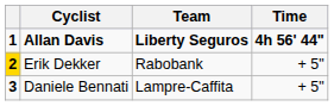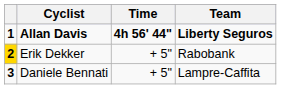 <table class="wikitable">
 <tr style="background:#ccccff;">
 <th></th>
 <th>Cyclist</th>
+<th>Time</th>
 <th>Team</th>
-<th>Time</th>
 </tr>
 <tr>
 <td><strong>1</strong></td>
 <td><strong>Allan Davis</strong></td>
+<td align="right"><strong>4h 56' 44"</strong></td>
 <td><strong>Liberty Seguros</strong></td>
-<td align="right"><strong>4h 56' 44"</strong></td>
 </tr>
 <tr>
 <td style="background: gold;"><strong>2</strong></td>
 <td>Erik Dekker</td>
+<td align="right">+ 5"</td>
 <td>Rabobank</td>
-<td align="right">+ 5"</td>
 </tr>
 <tr>
 <td><strong>3</strong></td>
 <td>Daniele Bennati</td>
+<td align="right">+ 5"</td>
 <td>Lampre-Caffita</td>
-<td align="right">+ 5"</td>
 </tr>
 </table>
